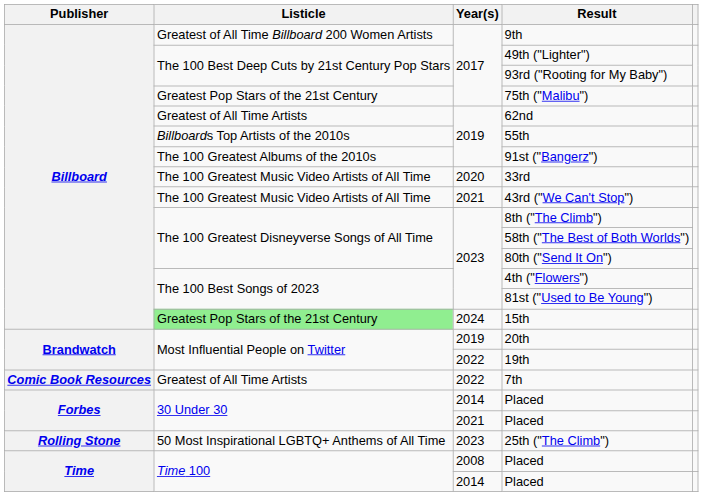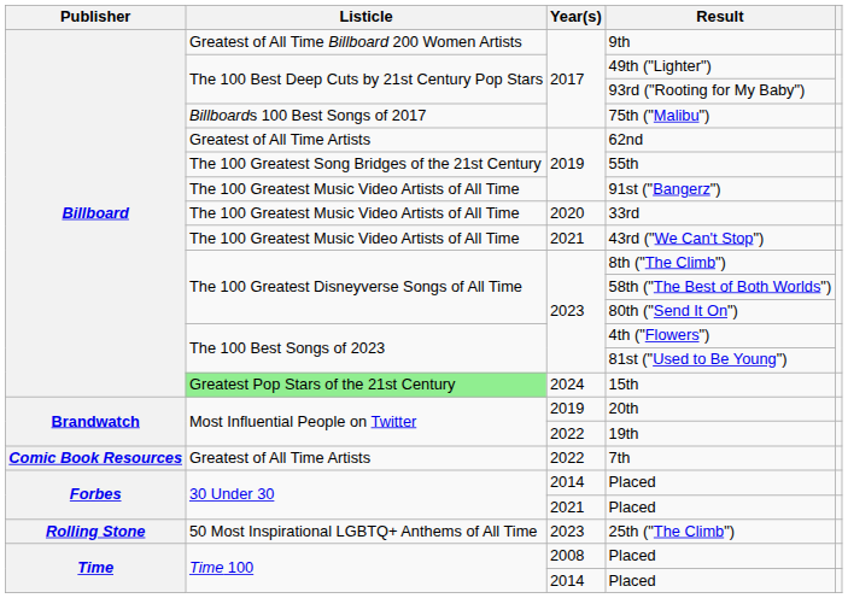 <table class="wikitable plainrowheaders sortable" style="margin-right: 0;">
 <tr>
 <th scope="col">Publisher</th>
 <th scope="col">Listicle</th>
 <th scope="col">Year(s)</th>
 <th scope="col">Result</th>
 <th scope="col" class="unsortable"></th>
 </tr>
 <tr>
 <th rowspan="15" scope="row"><em><a href='#'>Billboard</a></em></th>
 <td>Greatest of All Time <em>Billboard</em> 200 Women Artists</td>
 <td rowspan="4">2017</td>
 <td>9th</td>
 <td style="text-align:center;"></td>
 </tr>
 <tr>
 <td rowspan="2">The 100 Best Deep Cuts by 21st Century Pop Stars</td>
 <td>49th ("Lighter")</td>
 <td style="text-align:center;" rowspan="2"></td>
 </tr>
 <tr>
 <td>93rd ("Rooting for My Baby")</td>
 </tr>
 <tr>
-<td>Greatest Pop Stars of the 21st Century</td>
+<td><em>Billboard</em>s 100 Best Songs of 2017</td>
 <td>75th ("<a href='#'>Malibu</a>")</td>
 <td style="text-align:center;"></td>
 </tr>
 <tr>
 <td>Greatest of All Time Artists</td>
 <td rowspan="3">2019</td>
 <td>62nd</td>
 <td style="text-align:center;"></td>
 </tr>
 <tr>
-<td><em>Billboard</em>s Top Artists of the 2010s</td>
+<td>The 100 Greatest Song Bridges of the 21st Century</td>
 <td>55th</td>
 <td style="text-align:center;"></td>
 </tr>
 <tr>
-<td>The 100 Greatest Albums of the 2010s</td>
+<td>The 100 Greatest Music Video Artists of All Time</td>
 <td>91st ("<a href='#'>Bangerz</a>")</td>
 <td style="text-align:center;"></td>
 </tr>
 <tr>
 <td>The 100 Greatest Music Video Artists of All Time</td>
 <td>2020</td>
 <td>33rd</td>
 <td style="text-align:center;"></td>
 </tr>
 <tr>
 <td>The 100 Greatest Music Video Artists of All Time</td>
 <td>2021</td>
 <td>43rd ("<a href='#'>We Can't Stop</a>")</td>
 <td style="text-align:center;"></td>
 </tr>
 <tr>
 <td rowspan="3">The 100 Greatest Disneyverse Songs of All Time</td>
 <td rowspan="5">2023</td>
 <td>8th ("<a href='#'>The Climb</a>")</td>
 <td style="text-align:center;" rowspan="3"></td>
 </tr>
 <tr>
 <td>58th ("<a href='#'>The Best of Both Worlds</a>")</td>
 </tr>
 <tr>
 <td>80th ("<a href='#'>Send It On</a>")</td>
 </tr>
 <tr>
 <td rowspan="2">The 100 Best Songs of 2023</td>
 <td>4th ("<a href='#'>Flowers</a>")</td>
 <td style="text-align:center;" rowspan="2"></td>
 </tr>
 <tr>
 <td>81st ("<a href='#'>Used to Be Young</a>")</td>
 </tr>
 <tr>
 <td style="background: lightgreen;">Greatest Pop Stars of the 21st Century</td>
 <td>2024</td>
 <td>15th</td>
 <td style="text-align:center;"></td>
 </tr>
 <tr>
 <th rowspan="2" scope="row"><a href='#'>Brandwatch</a></th>
 <td rowspan="2">Most Influential People on <a href='#'>Twitter</a></td>
 <td>2019</td>
 <td>20th</td>
 <td style="text-align:center;"></td>
 </tr>
 <tr>
 <td>2022</td>
 <td>19th</td>
 <td style="text-align:center;"></td>
 </tr>
 <tr>
 <th scope="row"><em><a href='#'>Comic Book Resources</a></em></th>
 <td>Greatest of All Time Artists</td>
 <td>2022</td>
 <td>7th</td>
 <td style="text-align:center;"></td>
 </tr>
 <tr>
 <th rowspan="2" scope="row"><em><a href='#'>Forbes</a></em></th>
 <td rowspan="2"><a href='#'>30 Under 30</a></td>
 <td>2014</td>
 <td>Placed</td>
 <td style="text-align:center;"></td>
 </tr>
 <tr>
 <td>2021</td>
 <td>Placed</td>
 <td style="text-align:center;"></td>
 </tr>
 <tr>
 <th scope="row"><em><a href='#'>Rolling Stone</a></em></th>
 <td>50 Most Inspirational LGBTQ+ Anthems of All Time</td>
 <td>2023</td>
 <td>25th ("<a href='#'>The Climb</a>")</td>
 <td style="text-align:center;"></td>
 </tr>
 <tr>
 <th rowspan="2" scope="row"><em><a href='#'>Time</a></em></th>
 <td rowspan="2"><a href='#'><em>Time</em> 100</a></td>
 <td>2008</td>
 <td>Placed</td>
 <td style="text-align:center;"></td>
 </tr>
 <tr>
 <td>2014</td>
 <td>Placed</td>
 <td style="text-align:center;"></td>
 </tr>
 </table>
